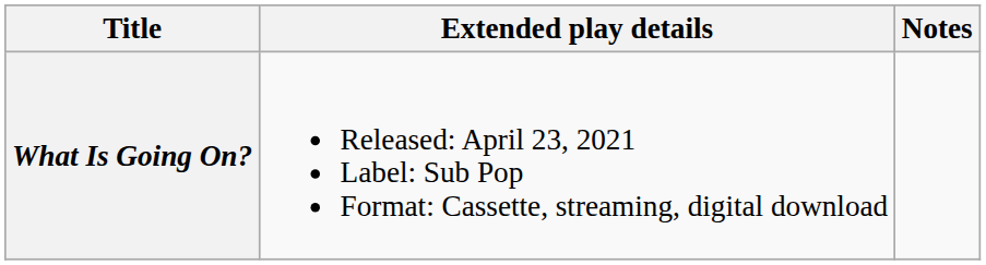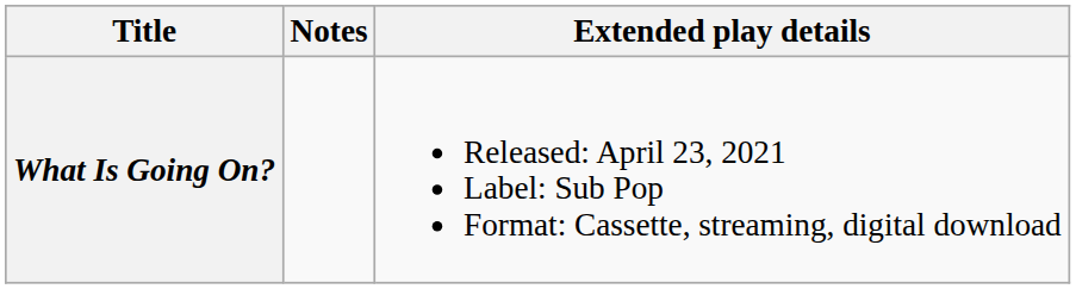 <table class="wikitable plainrowheaders">
 <tr>
 <th scope="col">Title</th>
+<th>Notes</th>
 <th scope="col">Extended play details</th>
-<th>Notes</th>
 </tr>
 <tr>
 <th scope="row"><em>What Is Going On?</em></th>
+<td></td>
 <td><br><ul><li>Released: April 23, 2021</li><li>Label: Sub Pop</li><li>Format: Cassette, streaming, digital download</li></ul></td>
-<td></td>
 </tr>
 </table>
